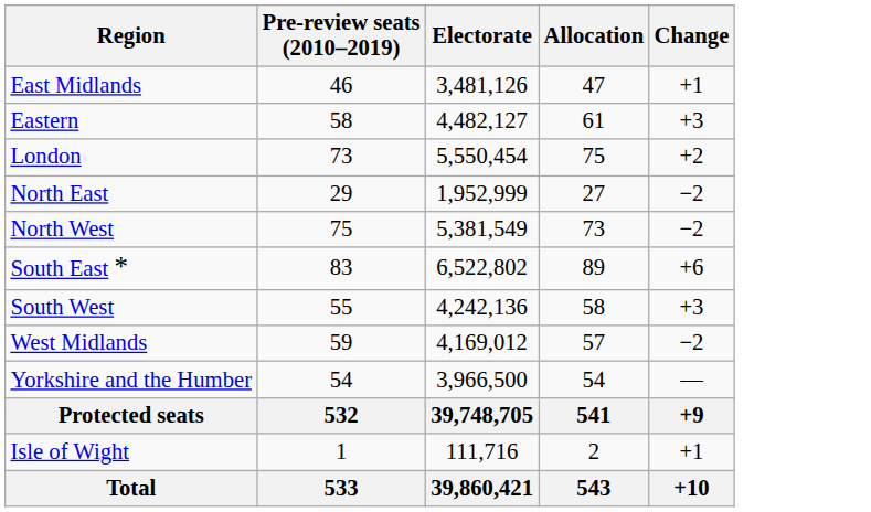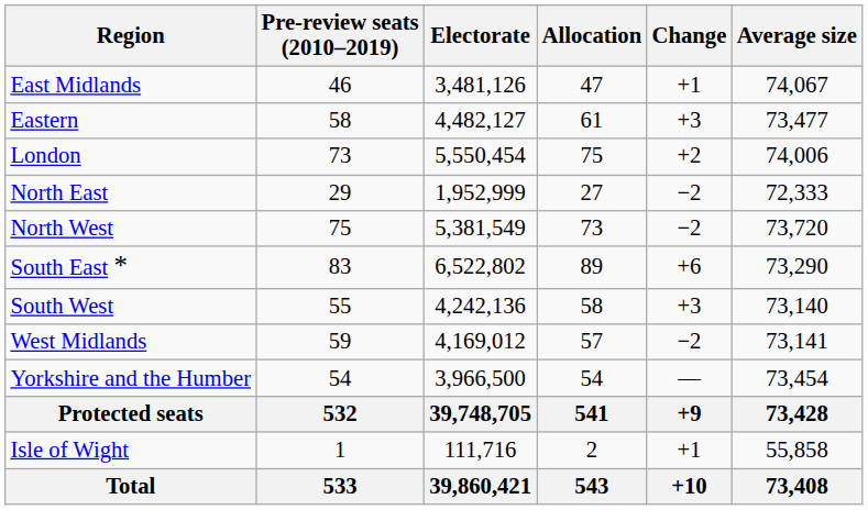 <table class="wikitable sortable">
 <tr>
 <th>Region</th>
 <th>Pre-review seats<br>(2010–2019)</th>
 <th>Electorate</th>
 <th>Allocation</th>
 <th>Change</th>
+<th>Average size</th>
 </tr>
 <tr>
 <td><a href='#'>East Midlands</a></td>
 <td style="text-align:center">46</td>
 <td style="text-align:center">3,481,126</td>
 <td style="text-align:center">47</td>
 <td style="text-align:center">+1</td>
+<td style="text-align:center">74,067</td>
 </tr>
 <tr>
 <td><a href='#'>Eastern</a></td>
 <td style="text-align:center">58</td>
 <td style="text-align:center">4,482,127</td>
 <td style="text-align:center">61</td>
 <td style="text-align:center">+3</td>
+<td style="text-align:center">73,477</td>
 </tr>
 <tr>
 <td><a href='#'>London</a></td>
 <td style="text-align:center">73</td>
 <td style="text-align:center">5,550,454</td>
 <td style="text-align:center">75</td>
 <td style="text-align:center">+2</td>
+<td style="text-align:center">74,006</td>
 </tr>
 <tr>
 <td><a href='#'>North East</a></td>
 <td style="text-align:center">29</td>
 <td style="text-align:center">1,952,999</td>
 <td style="text-align:center">27</td>
 <td style="text-align:center">−2</td>
+<td style="text-align:center">72,333</td>
 </tr>
 <tr>
 <td><a href='#'>North West</a></td>
 <td style="text-align:center">75</td>
 <td style="text-align:center">5,381,549</td>
 <td style="text-align:center">73</td>
 <td style="text-align:center">−2</td>
+<td style="text-align:center">73,720</td>
 </tr>
 <tr>
 <td><a href='#'>South East</a> <big>*</big></td>
 <td style="text-align:center">83</td>
 <td style="text-align:center">6,522,802</td>
 <td style="text-align:center">89</td>
 <td style="text-align:center">+6</td>
+<td style="text-align:center">73,290</td>
 </tr>
 <tr>
 <td><a href='#'>South West</a></td>
 <td style="text-align:center">55</td>
 <td style="text-align:center">4,242,136</td>
 <td style="text-align:center">58</td>
 <td style="text-align:center">+3</td>
+<td style="text-align:center">73,140</td>
 </tr>
 <tr>
 <td><a href='#'>West Midlands</a></td>
 <td style="text-align:center">59</td>
 <td style="text-align:center">4,169,012</td>
 <td style="text-align:center">57</td>
 <td style="text-align:center">−2</td>
+<td style="text-align:center">73,141</td>
 </tr>
 <tr>
 <td><a href='#'>Yorkshire and the Humber</a></td>
 <td style="text-align:center">54</td>
 <td style="text-align:center">3,966,500</td>
 <td style="text-align:center">54</td>
 <td style="text-align:center">—</td>
+<td style="text-align:center">73,454</td>
 </tr>
 <tr>
 <th>Protected seats</th>
 <th>532</th>
 <th>39,748,705</th>
 <th>541</th>
 <th>+9</th>
+<th>73,428</th>
 </tr>
 <tr>
 <td><a href='#'>Isle of Wight</a></td>
 <td style="text-align:center">1</td>
 <td style="text-align:center">111,716</td>
 <td style="text-align:center">2</td>
 <td style="text-align:center">+1</td>
+<td style="text-align:center">55,858</td>
 </tr>
 <tr>
 <th>Total</th>
 <th>533</th>
 <th>39,860,421</th>
 <th>543</th>
 <th>+10</th>
+<th>73,408</th>
 </tr>
 </table>
